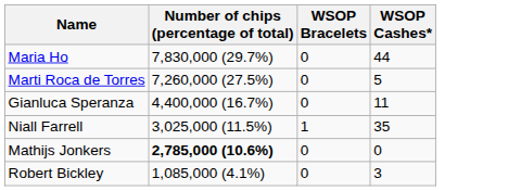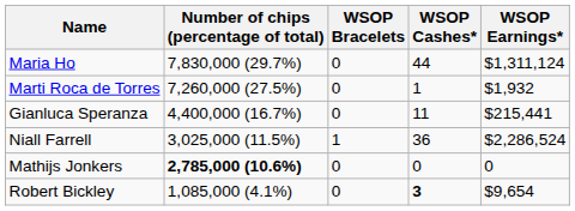 <table class="wikitable sortable">
 <tr>
 <th>Name</th>
 <th>Number of chips<br>(percentage of total)</th>
 <th>WSOP<br>Bracelets</th>
 <th>WSOP<br>Cashes*</th>
+<th>WSOP<br>Earnings*</th>
 </tr>
 <tr>
 <td> <a href='#'>Maria Ho</a></td>
 <td>7,830,000 (29.7%)</td>
 <td>0</td>
 <td>44</td>
+<td>$1,311,124</td>
 </tr>
 <tr>
 <td> <a href='#'>Marti Roca de Torres</a></td>
 <td>7,260,000 (27.5%)</td>
 <td>0</td>
-<td>5</td>
+<td>1</td>
+<td>$1,932</td>
 </tr>
 <tr>
 <td> Gianluca Speranza</td>
 <td>4,400,000 (16.7%)</td>
 <td>0</td>
 <td>11</td>
+<td>$215,441</td>
 </tr>
 <tr>
 <td> Niall Farrell</td>
 <td>3,025,000 (11.5%)</td>
 <td>1</td>
-<td>35</td>
+<td>36</td>
+<td>$2,286,524</td>
 </tr>
 <tr>
 <td> Mathijs Jonkers</td>
 <td><strong>2,785,000 (10.6%)</strong></td>
+<td>0</td>
 <td>0</td>
 <td>0</td>
 </tr>
 <tr>
 <td> Robert Bickley</td>
 <td>1,085,000 (4.1%)</td>
 <td>0</td>
-<td>3</td>
+<td><strong>3</strong></td>
+<td>$9,654</td>
 </tr>
 </table>
